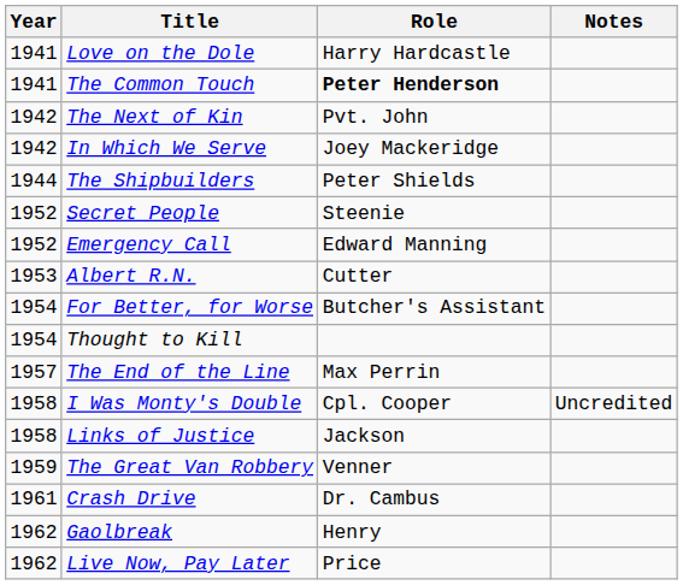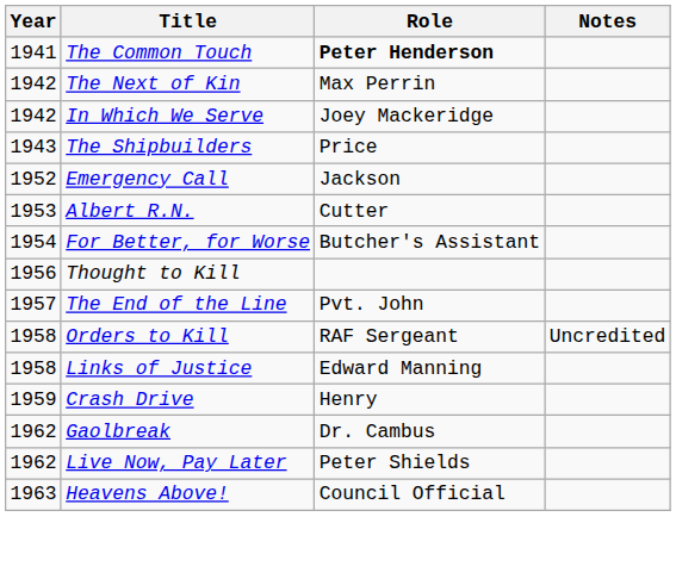 <table class="wikitable">
 <tr>
 <th>Year</th>
 <th>Title</th>
 <th>Role</th>
 <th>Notes</th>
-</tr>
-<tr>
-<td>1941</td>
-<td><em><a href='#'>Love on the Dole</a></em></td>
-<td>Harry Hardcastle</td>
-<td></td>
 </tr>
 <tr>
 <td>1941</td>
 <td><em><a href='#'>The Common Touch</a></em></td>
 <td><strong>Peter Henderson</strong></td>
 <td></td>
 </tr>
 <tr>
 <td>1942</td>
 <td><em><a href='#'>The Next of Kin</a></em></td>
-<td>Pvt. John</td>
+<td>Max Perrin</td>
 <td></td>
 </tr>
 <tr>
 <td>1942</td>
 <td><em><a href='#'>In Which We Serve</a></em></td>
 <td>Joey Mackeridge</td>
 <td></td>
 </tr>
 <tr>
-<td>1944</td>
+<td>1943</td>
 <td><em><a href='#'>The Shipbuilders</a></em></td>
-<td>Peter Shields</td>
-<td></td>
-</tr>
-<tr>
-<td>1952</td>
-<td><em><a href='#'>Secret People</a></em></td>
-<td>Steenie</td>
+<td>Price</td>
 <td></td>
 </tr>
 <tr>
 <td>1952</td>
 <td><em><a href='#'>Emergency Call</a></em></td>
-<td>Edward Manning</td>
+<td>Jackson</td>
 <td></td>
 </tr>
 <tr>
 <td>1953</td>
 <td><em><a href='#'>Albert R.N.</a></em></td>
 <td>Cutter</td>
 <td></td>
 </tr>
 <tr>
 <td>1954</td>
 <td><em><a href='#'>For Better, for Worse</a></em></td>
 <td>Butcher's Assistant</td>
 <td></td>
 </tr>
 <tr>
-<td>1954</td>
+<td>1956</td>
 <td><em>Thought to Kill</em></td>
 <td></td>
 <td></td>
 </tr>
 <tr>
 <td>1957</td>
 <td><em><a href='#'>The End of the Line</a></em></td>
-<td>Max Perrin</td>
+<td>Pvt. John</td>
 <td></td>
 </tr>
 <tr>
 <td>1958</td>
-<td><em><a href='#'>I Was Monty's Double</a></em></td>
-<td>Cpl. Cooper</td>
+<td><em><a href='#'>Orders to Kill</a></em></td>
+<td>RAF Sergeant</td>
 <td>Uncredited</td>
 </tr>
 <tr>
 <td>1958</td>
 <td><em><a href='#'>Links of Justice</a></em></td>
-<td>Jackson</td>
+<td>Edward Manning</td>
 <td></td>
 </tr>
 <tr>
 <td>1959</td>
-<td><em><a href='#'>The Great Van Robbery</a></em></td>
-<td>Venner</td>
+<td><em><a href='#'>Crash Drive</a></em></td>
+<td>Henry</td>
 <td></td>
 </tr>
 <tr>
-<td>1961</td>
-<td><em><a href='#'>Crash Drive</a></em></td>
+<td>1962</td>
+<td><em><a href='#'>Gaolbreak</a></em></td>
 <td>Dr. Cambus</td>
 <td></td>
 </tr>
 <tr>
 <td>1962</td>
-<td><em><a href='#'>Gaolbreak</a></em></td>
-<td>Henry</td>
+<td><em><a href='#'>Live Now, Pay Later</a></em></td>
+<td>Peter Shields</td>
 <td></td>
 </tr>
 <tr>
-<td>1962</td>
-<td><em><a href='#'>Live Now, Pay Later</a></em></td>
-<td>Price</td>
+<td>1963</td>
+<td><em><a href='#'>Heavens Above!</a></em></td>
+<td>Council Official</td>
 <td></td>
 </tr>
 </table>
